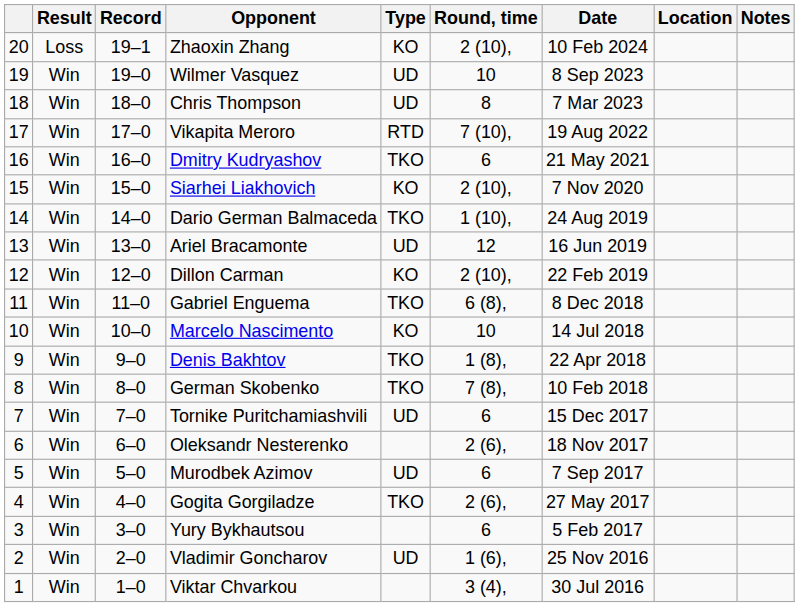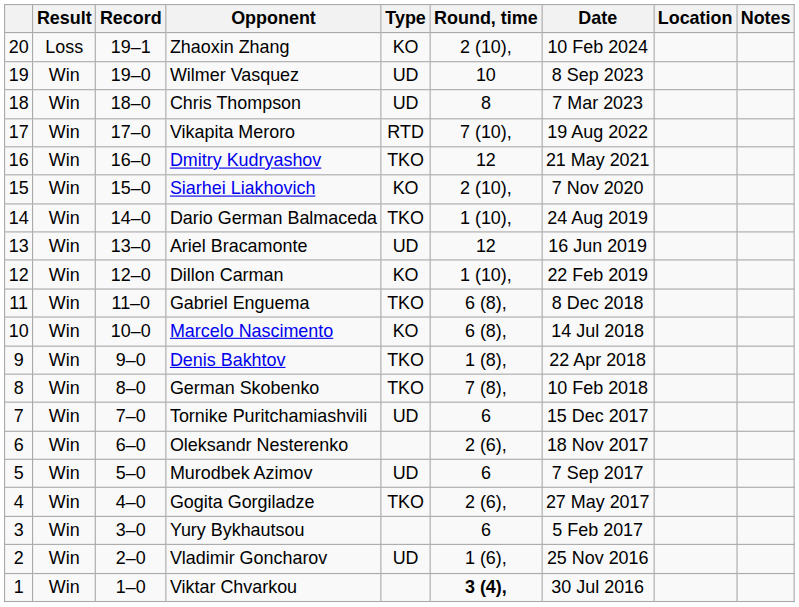 <table class="wikitable" style="text-align:center">
 <tr>
 <th></th>
 <th>Result</th>
 <th>Record</th>
 <th>Opponent</th>
 <th>Type</th>
 <th>Round, time</th>
 <th>Date</th>
 <th>Location</th>
 <th>Notes</th>
 </tr>
 <tr>
 <td>20</td>
 <td>Loss</td>
 <td>19–1</td>
 <td style="text-align:left;">Zhaoxin Zhang</td>
 <td>KO</td>
 <td>2 (10), </td>
 <td>10 Feb 2024</td>
 <td style="text-align:left;"></td>
 <td></td>
 </tr>
 <tr>
 <td>19</td>
 <td>Win</td>
 <td>19–0</td>
 <td style="text-align:left;">Wilmer Vasquez</td>
 <td>UD</td>
 <td>10</td>
 <td>8 Sep 2023</td>
 <td style="text-align:left;"></td>
 <td></td>
 </tr>
 <tr>
 <td>18</td>
 <td>Win</td>
 <td>18–0</td>
 <td style="text-align:left;">Chris Thompson</td>
 <td>UD</td>
 <td>8</td>
 <td>7 Mar 2023</td>
 <td style="text-align:left;"></td>
 <td></td>
 </tr>
 <tr>
 <td>17</td>
 <td>Win</td>
 <td>17–0</td>
 <td style="text-align:left;">Vikapita Meroro</td>
 <td>RTD</td>
 <td>7 (10), </td>
 <td>19 Aug 2022</td>
 <td style="text-align:left;"></td>
 <td></td>
 </tr>
 <tr>
 <td>16</td>
 <td>Win</td>
 <td>16–0</td>
 <td style="text-align:left;"><a href='#'>Dmitry Kudryashov</a></td>
 <td>TKO</td>
-<td>6</td>
+<td>12</td>
 <td>21 May 2021</td>
 <td style="text-align:left;"></td>
 <td style="text-align:left;"></td>
 </tr>
 <tr>
 <td>15</td>
 <td>Win</td>
 <td>15–0</td>
 <td style="text-align:left;"><a href='#'>Siarhei Liakhovich</a></td>
 <td>KO</td>
 <td>2 (10), </td>
 <td>7 Nov 2020</td>
 <td style="text-align:left;"></td>
 <td style="text-align:left;"></td>
 </tr>
 <tr>
 <td>14</td>
 <td>Win</td>
 <td>14–0</td>
 <td style="text-align:left;">Dario German Balmaceda</td>
 <td>TKO</td>
 <td>1 (10), </td>
 <td>24 Aug 2019</td>
 <td style="text-align:left;"></td>
 <td></td>
 </tr>
 <tr>
 <td>13</td>
 <td>Win</td>
 <td>13–0</td>
 <td style="text-align:left;">Ariel Bracamonte</td>
 <td>UD</td>
 <td>12</td>
 <td>16 Jun 2019</td>
 <td style="text-align:left;"></td>
 <td style="text-align:left;"></td>
 </tr>
 <tr>
 <td>12</td>
 <td>Win</td>
 <td>12–0</td>
 <td style="text-align:left;">Dillon Carman</td>
 <td>KO</td>
-<td>2 (10), </td>
+<td>1 (10), </td>
 <td>22 Feb 2019</td>
 <td style="text-align:left;"></td>
 <td style="text-align:left;"></td>
 </tr>
 <tr>
 <td>11</td>
 <td>Win</td>
 <td>11–0</td>
 <td style="text-align:left;">Gabriel Enguema</td>
 <td>TKO</td>
 <td>6 (8), </td>
 <td>8 Dec 2018</td>
 <td style="text-align:left;"></td>
 <td></td>
 </tr>
 <tr>
 <td>10</td>
 <td>Win</td>
 <td>10–0</td>
 <td style="text-align:left;"><a href='#'>Marcelo Nascimento</a></td>
 <td>KO</td>
-<td>10</td>
+<td>6 (8), </td>
 <td>14 Jul 2018</td>
 <td style="text-align:left;"></td>
 <td></td>
 </tr>
 <tr>
 <td>9</td>
 <td>Win</td>
 <td>9–0</td>
 <td style="text-align:left;"><a href='#'>Denis Bakhtov</a></td>
 <td>TKO</td>
 <td>1 (8), </td>
 <td>22 Apr 2018</td>
 <td style="text-align:left;"></td>
 <td></td>
 </tr>
 <tr>
 <td>8</td>
 <td>Win</td>
 <td>8–0</td>
 <td style="text-align:left;">German Skobenko</td>
 <td>TKO</td>
 <td>7 (8), </td>
 <td>10 Feb 2018</td>
 <td style="text-align:left;"></td>
 <td></td>
 </tr>
 <tr>
 <td>7</td>
 <td>Win</td>
 <td>7–0</td>
 <td style="text-align:left;">Tornike Puritchamiashvili</td>
 <td>UD</td>
 <td>6</td>
 <td>15 Dec 2017</td>
 <td style="text-align:left;"></td>
 <td></td>
 </tr>
 <tr>
 <td>6</td>
 <td>Win</td>
 <td>6–0</td>
 <td style="text-align:left;">Oleksandr Nesterenko</td>
 <td></td>
 <td>2 (6), </td>
 <td>18 Nov 2017</td>
 <td style="text-align:left;"></td>
 <td></td>
 </tr>
 <tr>
 <td>5</td>
 <td>Win</td>
 <td>5–0</td>
 <td style="text-align:left;">Murodbek Azimov</td>
 <td>UD</td>
 <td>6</td>
 <td>7 Sep 2017</td>
 <td style="text-align:left;"></td>
 <td></td>
 </tr>
 <tr>
 <td>4</td>
 <td>Win</td>
 <td>4–0</td>
 <td style="text-align:left;">Gogita Gorgiladze</td>
 <td>TKO</td>
 <td>2 (6), </td>
 <td>27 May 2017</td>
 <td style="text-align:left;"></td>
 <td></td>
 </tr>
 <tr>
 <td>3</td>
 <td>Win</td>
 <td>3–0</td>
 <td style="text-align:left;">Yury Bykhautsou</td>
 <td></td>
 <td>6</td>
 <td>5 Feb 2017</td>
 <td style="text-align:left;"></td>
 <td></td>
 </tr>
 <tr>
 <td>2</td>
 <td>Win</td>
 <td>2–0</td>
 <td style="text-align:left;">Vladimir Goncharov</td>
 <td>UD</td>
 <td>1 (6), </td>
 <td>25 Nov 2016</td>
 <td style="text-align:left;"></td>
 <td></td>
 </tr>
 <tr>
 <td>1</td>
 <td>Win</td>
 <td>1–0</td>
 <td style="text-align:left;">Viktar Chvarkou</td>
 <td></td>
-<td>3 (4), </td>
+<td><strong>3 (4), </strong></td>
 <td>30 Jul 2016</td>
 <td style="text-align:left;"></td>
 <td></td>
 </tr>
 </table>
